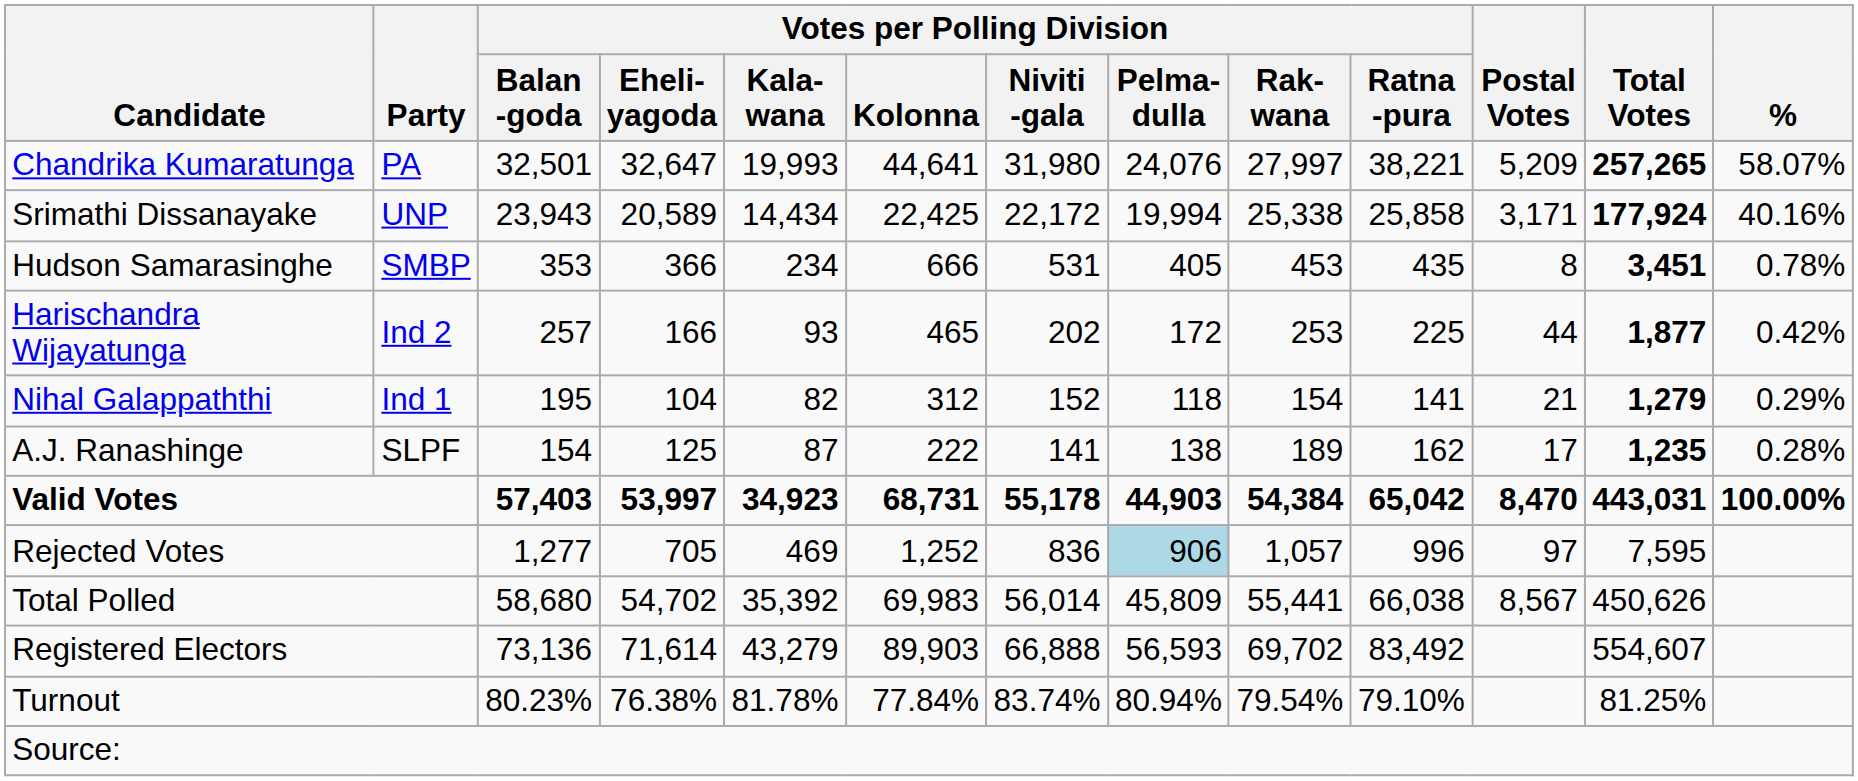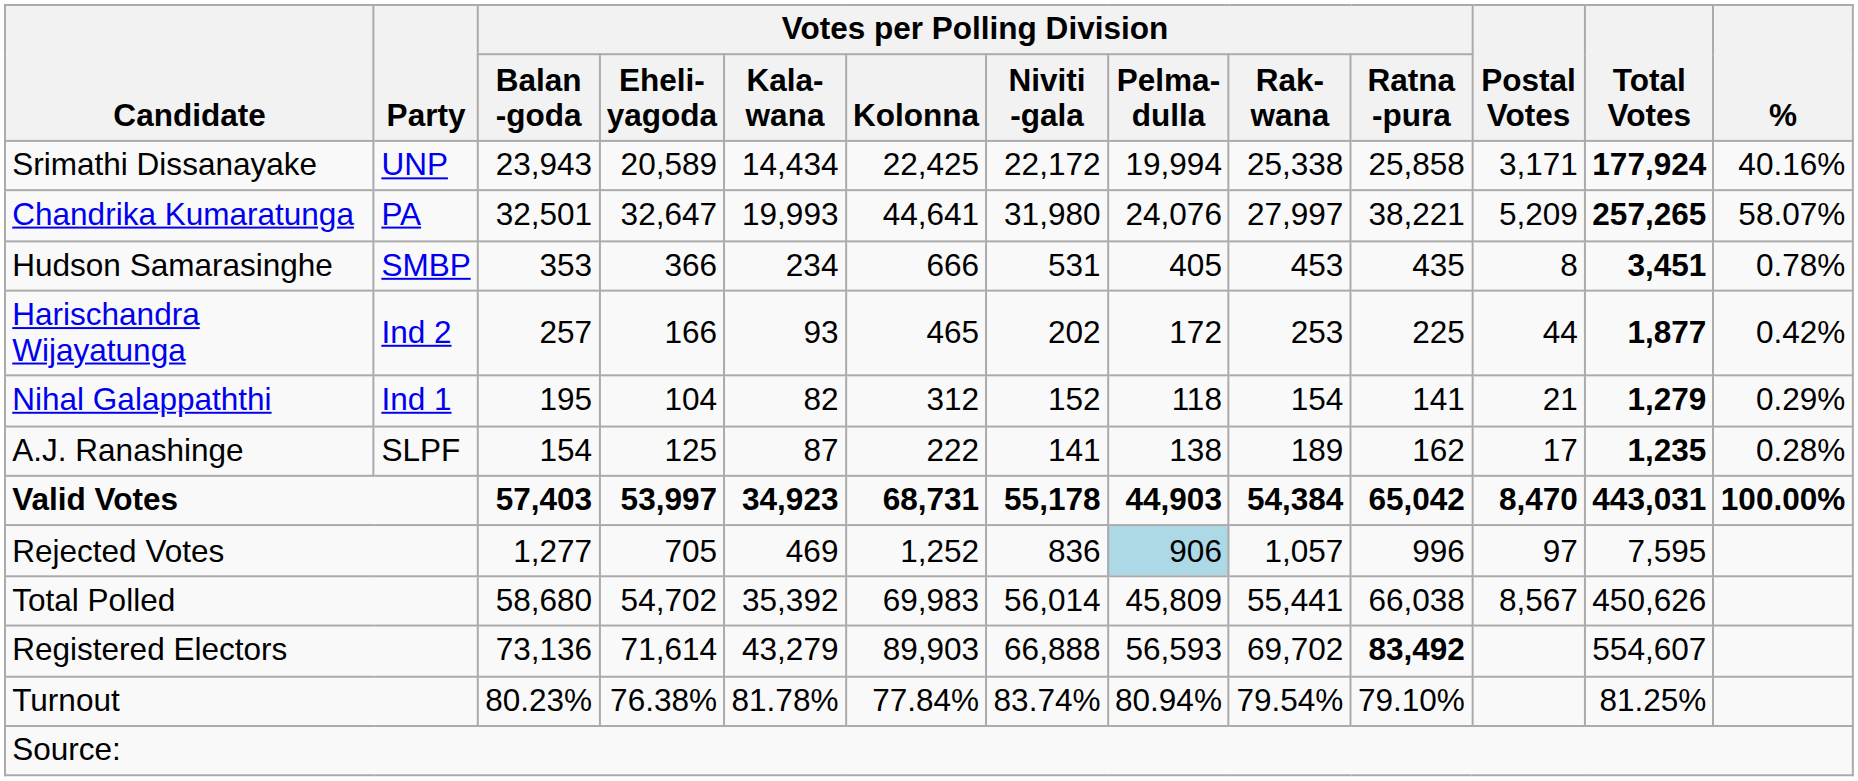 <table class="wikitable" border="1" style="text-align:right;">
 <tr>
 <th align=left valign=bottom rowspan=2 width="180">Candidate</th>
 <th align=left valign=bottom rowspan=2 width="40">Party</th>
 <th colspan=8>Votes per Polling Division</th>
 <th align=center valign=bottom rowspan=2 width="50">Postal<br>Votes</th>
 <th align=center valign=bottom rowspan=2 width="50">Total Votes</th>
 <th align=center valign=bottom rowspan=2 width="50">%</th>
 </tr>
 <tr>
 <th align=center valign=bottom width="50">Balan<br>-goda</th>
 <th align=center valign=bottom width="50">Eheli-<br>yagoda</th>
 <th align=center valign=bottom width="50">Kala-<br>wana</th>
 <th align=center valign=bottom width="50">Kolonna</th>
 <th align=center valign=bottom width="50">Niviti<br>-gala</th>
 <th align=center valign=bottom width="50">Pelma-<br>dulla</th>
 <th align=center valign=bottom width="50">Rak-<br>wana</th>
 <th align=center valign=bottom width="50">Ratna<br>-pura</th>
 </tr>
 <tr>
+<td align=left>Srimathi Dissanayake</td>
+<td align=left><a href='#'>UNP</a></td>
+<td>23,943</td>
+<td>20,589</td>
+<td>14,434</td>
+<td>22,425</td>
+<td>22,172</td>
+<td>19,994</td>
+<td>25,338</td>
+<td>25,858</td>
+<td>3,171</td>
+<td><strong>177,924</strong></td>
+<td>40.16%</td>
+</tr>
+<tr>
 <td align=left><a href='#'>Chandrika Kumaratunga</a></td>
 <td align=left><a href='#'>PA</a></td>
 <td>32,501</td>
 <td>32,647</td>
 <td>19,993</td>
 <td>44,641</td>
 <td>31,980</td>
 <td>24,076</td>
 <td>27,997</td>
 <td>38,221</td>
 <td>5,209</td>
 <td><strong>257,265</strong></td>
 <td>58.07%</td>
-</tr>
-<tr>
-<td align=left>Srimathi Dissanayake</td>
-<td align=left><a href='#'>UNP</a></td>
-<td>23,943</td>
-<td>20,589</td>
-<td>14,434</td>
-<td>22,425</td>
-<td>22,172</td>
-<td>19,994</td>
-<td>25,338</td>
-<td>25,858</td>
-<td>3,171</td>
-<td><strong>177,924</strong></td>
-<td>40.16%</td>
 </tr>
 <tr>
 <td align=left>Hudson Samarasinghe</td>
 <td align=left><a href='#'>SMBP</a></td>
 <td>353</td>
 <td>366</td>
 <td>234</td>
 <td>666</td>
 <td>531</td>
 <td>405</td>
 <td>453</td>
 <td>435</td>
 <td>8</td>
 <td><strong>3,451</strong></td>
 <td>0.78%</td>
 </tr>
 <tr>
 <td align=left><a href='#'>Harischandra Wijayatunga</a></td>
 <td align=left><a href='#'>Ind 2</a></td>
 <td>257</td>
 <td>166</td>
 <td>93</td>
 <td>465</td>
 <td>202</td>
 <td>172</td>
 <td>253</td>
 <td>225</td>
 <td>44</td>
 <td><strong>1,877</strong></td>
 <td>0.42%</td>
 </tr>
 <tr>
 <td align=left><a href='#'>Nihal Galappaththi</a></td>
 <td align=left><a href='#'>Ind 1</a></td>
 <td>195</td>
 <td>104</td>
 <td>82</td>
 <td>312</td>
 <td>152</td>
 <td>118</td>
 <td>154</td>
 <td>141</td>
 <td>21</td>
 <td><strong>1,279</strong></td>
 <td>0.29%</td>
 </tr>
 <tr>
 <td align=left>A.J. Ranashinge</td>
 <td align=left>SLPF</td>
 <td>154</td>
 <td>125</td>
 <td>87</td>
 <td>222</td>
 <td>141</td>
 <td>138</td>
 <td>189</td>
 <td>162</td>
 <td>17</td>
 <td><strong>1,235</strong></td>
 <td>0.28%</td>
 </tr>
 <tr>
 <td align=left colspan=2><strong>Valid Votes</strong></td>
 <td><strong>57,403</strong></td>
 <td><strong>53,997</strong></td>
 <td><strong>34,923</strong></td>
 <td><strong>68,731</strong></td>
 <td><strong>55,178</strong></td>
 <td><strong>44,903</strong></td>
 <td><strong>54,384</strong></td>
 <td><strong>65,042</strong></td>
 <td><strong>8,470</strong></td>
 <td><strong>443,031</strong></td>
 <td><strong>100.00%</strong></td>
 </tr>
 <tr>
 <td align=left colspan=2>Rejected Votes</td>
 <td>1,277</td>
 <td>705</td>
 <td>469</td>
 <td>1,252</td>
 <td>836</td>
 <td style="background: lightblue;">906</td>
 <td>1,057</td>
 <td>996</td>
 <td>97</td>
 <td>7,595</td>
 <td></td>
 </tr>
 <tr>
 <td align=left colspan=2>Total Polled</td>
 <td>58,680</td>
 <td>54,702</td>
 <td>35,392</td>
 <td>69,983</td>
 <td>56,014</td>
 <td>45,809</td>
 <td>55,441</td>
 <td>66,038</td>
 <td>8,567</td>
 <td>450,626</td>
 <td></td>
 </tr>
 <tr>
 <td align=left colspan=2>Registered Electors</td>
 <td>73,136</td>
 <td>71,614</td>
 <td>43,279</td>
 <td>89,903</td>
 <td>66,888</td>
 <td>56,593</td>
 <td>69,702</td>
-<td>83,492</td>
+<td><strong>83,492</strong></td>
 <td></td>
 <td>554,607</td>
 <td></td>
 </tr>
 <tr>
 <td align=left colspan=2>Turnout</td>
 <td>80.23%</td>
 <td>76.38%</td>
 <td>81.78%</td>
 <td>77.84%</td>
 <td>83.74%</td>
 <td>80.94%</td>
 <td>79.54%</td>
 <td>79.10%</td>
 <td></td>
 <td>81.25%</td>
 <td></td>
 </tr>
 <tr>
 <td align=left colspan=13>Source:</td>
 </tr>
 </table>
